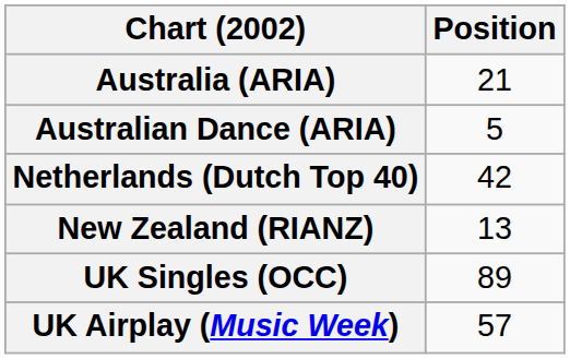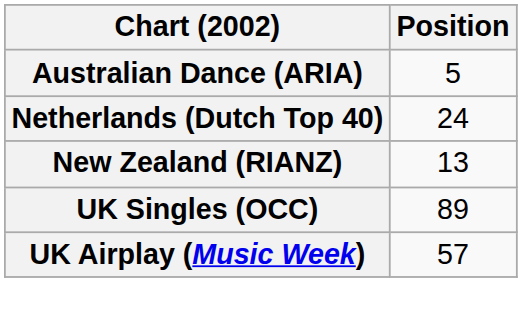 <table class="wikitable sortable plainrowheaders" style="text-align:center">
 <tr>
 <th scope="col">Chart (2002)</th>
 <th scope="col">Position</th>
-</tr>
-<tr>
-<th scope="row">Australia (ARIA)</th>
-<td>21</td>
 </tr>
 <tr>
 <th scope="row">Australian Dance (ARIA)</th>
 <td>5</td>
 </tr>
 <tr>
 <th scope="row">Netherlands (Dutch Top 40)</th>
-<td>42</td>
+<td>24</td>
 </tr>
 <tr>
 <th scope="row">New Zealand (RIANZ)</th>
 <td>13</td>
 </tr>
 <tr>
 <th scope="row">UK Singles (OCC)</th>
 <td>89</td>
 </tr>
 <tr>
 <th scope="row">UK Airplay (<em><a href='#'>Music Week</a></em>)</th>
 <td>57</td>
 </tr>
 </table>
